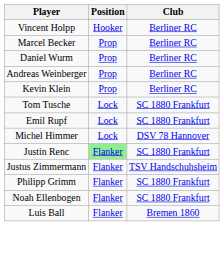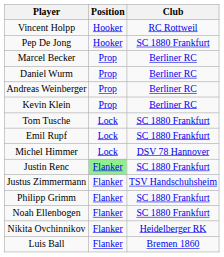 <table class="wikitable" style="text-align:center">
 <tr>
 <th>Player</th>
 <th>Position</th>
 <th>Club</th>
 </tr>
 <tr>
 <td>Vincent Holpp</td>
 <td><a href='#'>Hooker</a></td>
-<td> <a href='#'>Berliner RC</a></td>
+<td> <a href='#'>RC Rottweil</a></td>
+</tr>
+<tr>
+<td>Pep De Jong</td>
+<td><a href='#'>Hooker</a></td>
+<td> <a href='#'>SC 1880 Frankfurt</a></td>
 </tr>
 <tr>
 <td>Marcel Becker</td>
 <td><a href='#'>Prop</a></td>
 <td> <a href='#'>Berliner RC</a></td>
 </tr>
 <tr>
 <td>Daniel Wurm</td>
 <td><a href='#'>Prop</a></td>
 <td> <a href='#'>Berliner RC</a></td>
 </tr>
 <tr>
 <td>Andreas Weinberger</td>
 <td><a href='#'>Prop</a></td>
 <td> <a href='#'>Berliner RC</a></td>
 </tr>
 <tr>
 <td>Kevin Klein</td>
 <td><a href='#'>Prop</a></td>
 <td> <a href='#'>Berliner RC</a></td>
 </tr>
 <tr>
 <td>Tom Tusche</td>
 <td><a href='#'>Lock</a></td>
 <td> <a href='#'>SC 1880 Frankfurt</a></td>
 </tr>
 <tr>
 <td>Emil Rupf</td>
 <td><a href='#'>Lock</a></td>
 <td> <a href='#'>SC 1880 Frankfurt</a></td>
 </tr>
 <tr>
 <td>Michel Himmer</td>
 <td><a href='#'>Lock</a></td>
 <td> <a href='#'>DSV 78 Hannover</a></td>
 </tr>
 <tr>
 <td>Justin Renc</td>
 <td style="background: lightgreen;"><a href='#'>Flanker</a></td>
 <td> <a href='#'>SC 1880 Frankfurt</a></td>
 </tr>
 <tr>
 <td>Justus Zimmermann</td>
 <td><a href='#'>Flanker</a></td>
 <td> <a href='#'>TSV Handschuhsheim</a></td>
 </tr>
 <tr>
 <td>Philipp Grimm</td>
 <td><a href='#'>Flanker</a></td>
 <td> <a href='#'>SC 1880 Frankfurt</a></td>
 </tr>
 <tr>
 <td>Noah Ellenbogen</td>
 <td><a href='#'>Flanker</a></td>
 <td> <a href='#'>SC 1880 Frankfurt</a></td>
 </tr>
 <tr>
+<td>Nikita Ovchinnikov</td>
+<td><a href='#'>Flanker</a></td>
+<td> <a href='#'>Heidelberger RK</a></td>
+</tr>
+<tr>
 <td>Luis Ball</td>
 <td><a href='#'>Flanker</a></td>
 <td> <a href='#'>Bremen 1860</a></td>
 </tr>
 </table>
